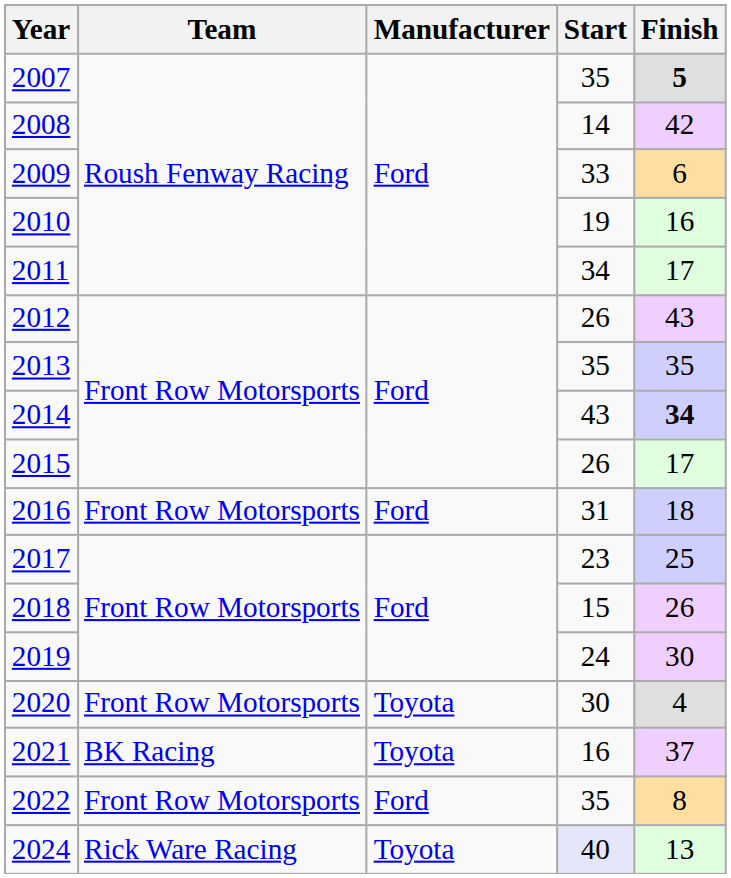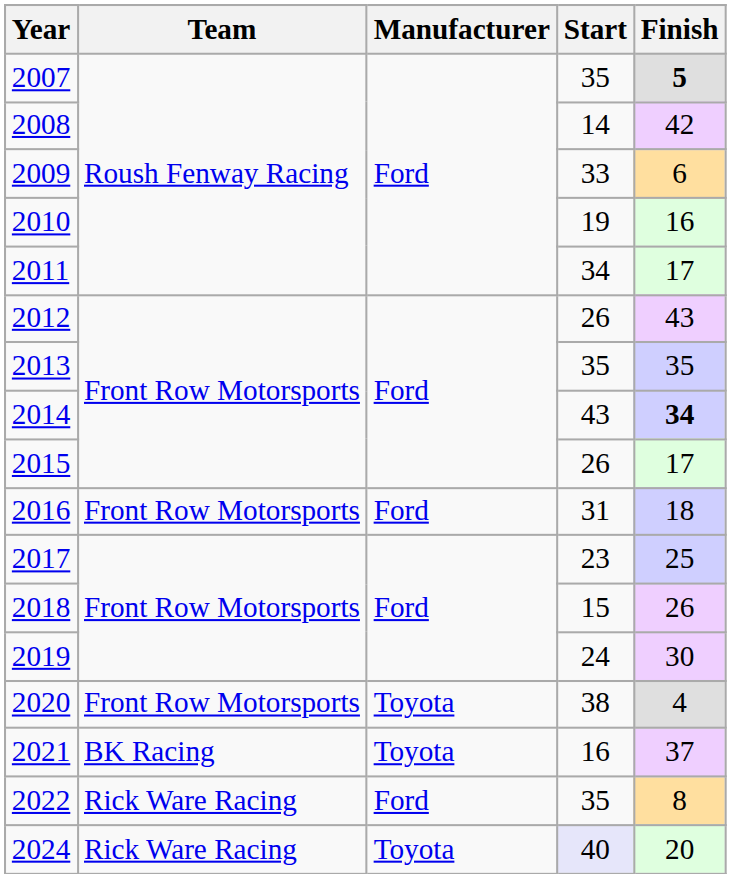 <table class="wikitable" style="font-size: 90%;">
 <tr>
 <th>Year</th>
 <th>Team</th>
 <th>Manufacturer</th>
 <th>Start</th>
 <th>Finish</th>
 </tr>
 <tr>
 <td><a href='#'>2007</a></td>
 <td rowspan=5><a href='#'>Roush Fenway Racing</a></td>
 <td rowspan=5><a href='#'>Ford</a></td>
 <td align=center>35</td>
 <td align=center style="background:#DFDFDF;"><strong>5</strong></td>
 </tr>
 <tr>
 <td><a href='#'>2008</a></td>
 <td align=center>14</td>
 <td align=center style="background:#EFCFFF;">42</td>
 </tr>
 <tr>
 <td><a href='#'>2009</a></td>
 <td align=center>33</td>
 <td align=center style="background:#FFDF9F;">6</td>
 </tr>
 <tr>
 <td><a href='#'>2010</a></td>
 <td align=center>19</td>
 <td align=center style="background:#DFFFDF;">16</td>
 </tr>
 <tr>
 <td><a href='#'>2011</a></td>
 <td align=center>34</td>
 <td align=center style="background:#DFFFDF;">17</td>
 </tr>
 <tr>
 <td><a href='#'>2012</a></td>
 <td rowspan=4><a href='#'>Front Row Motorsports</a></td>
 <td rowspan=4><a href='#'>Ford</a></td>
 <td align=center>26</td>
 <td align=center style="background:#EFCFFF;">43</td>
 </tr>
 <tr>
 <td><a href='#'>2013</a></td>
 <td align=center>35</td>
 <td align=center style="background:#CFCFFF;">35</td>
 </tr>
 <tr>
 <td><a href='#'>2014</a></td>
 <td align=center>43</td>
 <td align=center style="background:#CFCFFF;"><strong>34</strong></td>
 </tr>
 <tr>
 <td><a href='#'>2015</a></td>
 <td align=center>26</td>
 <td align=center style="background:#DFFFDF;">17</td>
 </tr>
 <tr>
 <td><a href='#'>2016</a></td>
 <td><a href='#'>Front Row Motorsports</a></td>
 <td><a href='#'>Ford</a></td>
 <td align=center>31</td>
 <td align=center style="background:#CFCFFF;">18</td>
 </tr>
 <tr>
 <td><a href='#'>2017</a></td>
 <td rowspan=3><a href='#'>Front Row Motorsports</a></td>
 <td rowspan=3><a href='#'>Ford</a></td>
 <td align=center>23</td>
 <td align=center style="background:#CFCFFF;">25</td>
 </tr>
 <tr>
 <td><a href='#'>2018</a></td>
 <td align=center>15</td>
 <td align=center style="background:#EFCFFF;">26</td>
 </tr>
 <tr>
 <td><a href='#'>2019</a></td>
 <td align=center>24</td>
 <td align=center style="background:#EFCFFF;">30</td>
 </tr>
 <tr>
 <td><a href='#'>2020</a></td>
 <td><a href='#'>Front Row Motorsports</a></td>
 <td><a href='#'>Toyota</a></td>
-<td align=center>30</td>
+<td align=center>38</td>
 <td align=center style="background:#DFDFDF;">4</td>
 </tr>
 <tr>
 <td><a href='#'>2021</a></td>
 <td><a href='#'>BK Racing</a></td>
 <td><a href='#'>Toyota</a></td>
 <td align=center>16</td>
 <td align=center style="background:#EFCFFF;">37</td>
 </tr>
 <tr>
 <td><a href='#'>2022</a></td>
-<td><a href='#'>Front Row Motorsports</a></td>
+<td><a href='#'>Rick Ware Racing</a></td>
 <td><a href='#'>Ford</a></td>
 <td align=center>35</td>
 <td align=center style="background:#FFDF9F;">8</td>
 </tr>
 <tr>
 <td><a href='#'>2024</a></td>
 <td><a href='#'>Rick Ware Racing</a></td>
 <td><a href='#'>Toyota</a></td>
 <td align=center style="background: lavender;">40</td>
-<td align=center style="background:#DFFFDF;">13</td>
+<td align=center style="background:#DFFFDF;">20</td>
 </tr>
 </table>
